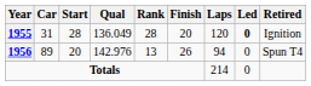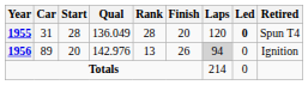 <table class="wikitable" style="text-align:center">
 <tr>
 <th>Year</th>
 <th>Car</th>
 <th>Start</th>
 <th>Qual</th>
 <th>Rank</th>
 <th>Finish</th>
 <th>Laps</th>
 <th>Led</th>
 <th>Retired</th>
 </tr>
 <tr>
 <th><a href='#'>1955</a></th>
 <td>31</td>
 <td>28</td>
 <td>136.049</td>
 <td>28</td>
 <td>20</td>
 <td>120</td>
 <td><strong>0</strong></td>
-<td>Ignition</td>
+<td>Spun T4</td>
 </tr>
 <tr>
 <th><a href='#'>1956</a></th>
 <td>89</td>
 <td>20</td>
 <td>142.976</td>
 <td>13</td>
 <td>26</td>
-<td>94</td>
+<td style="background: lightgrey;">94</td>
 <td>0</td>
-<td>Spun T4</td>
+<td>Ignition</td>
 </tr>
 <tr>
 <td colspan=6><strong>Totals</strong></td>
 <td>214</td>
 <td>0</td>
 <td></td>
 </tr>
 </table>
